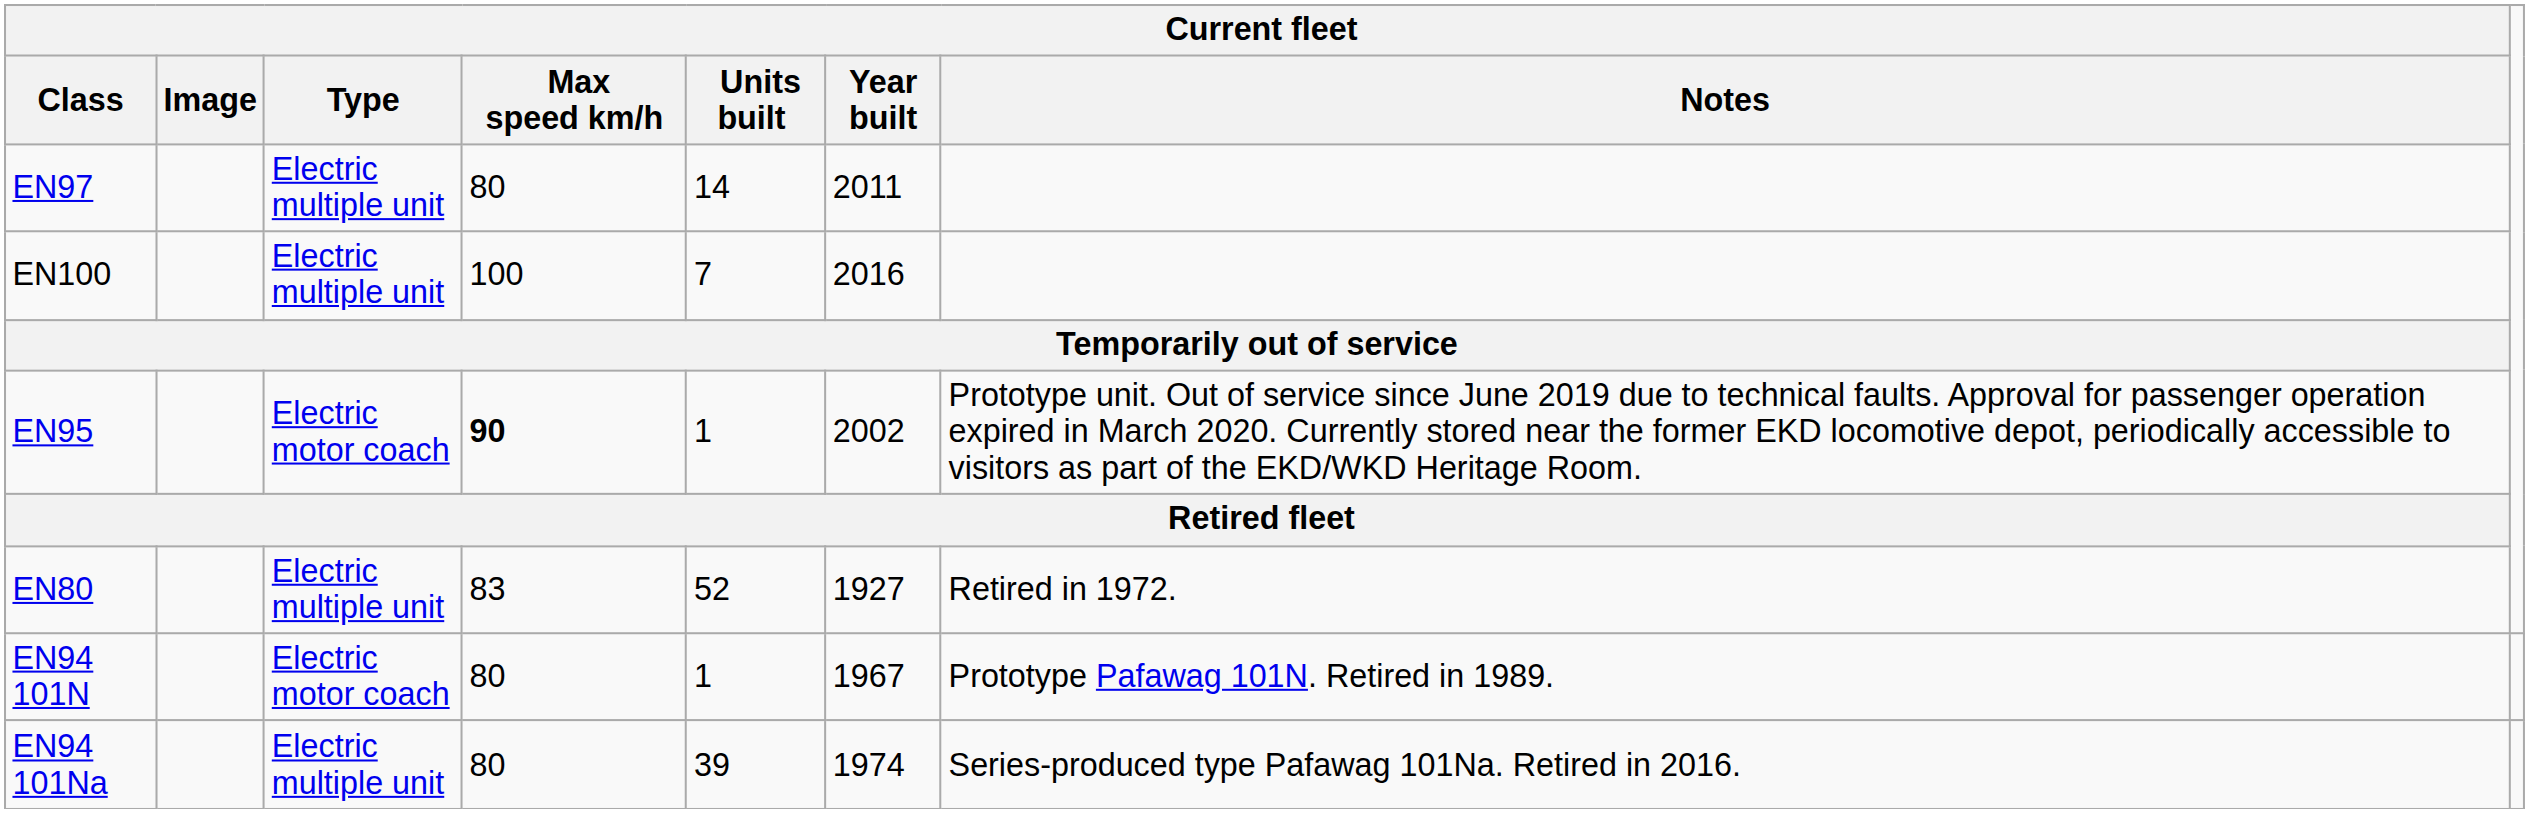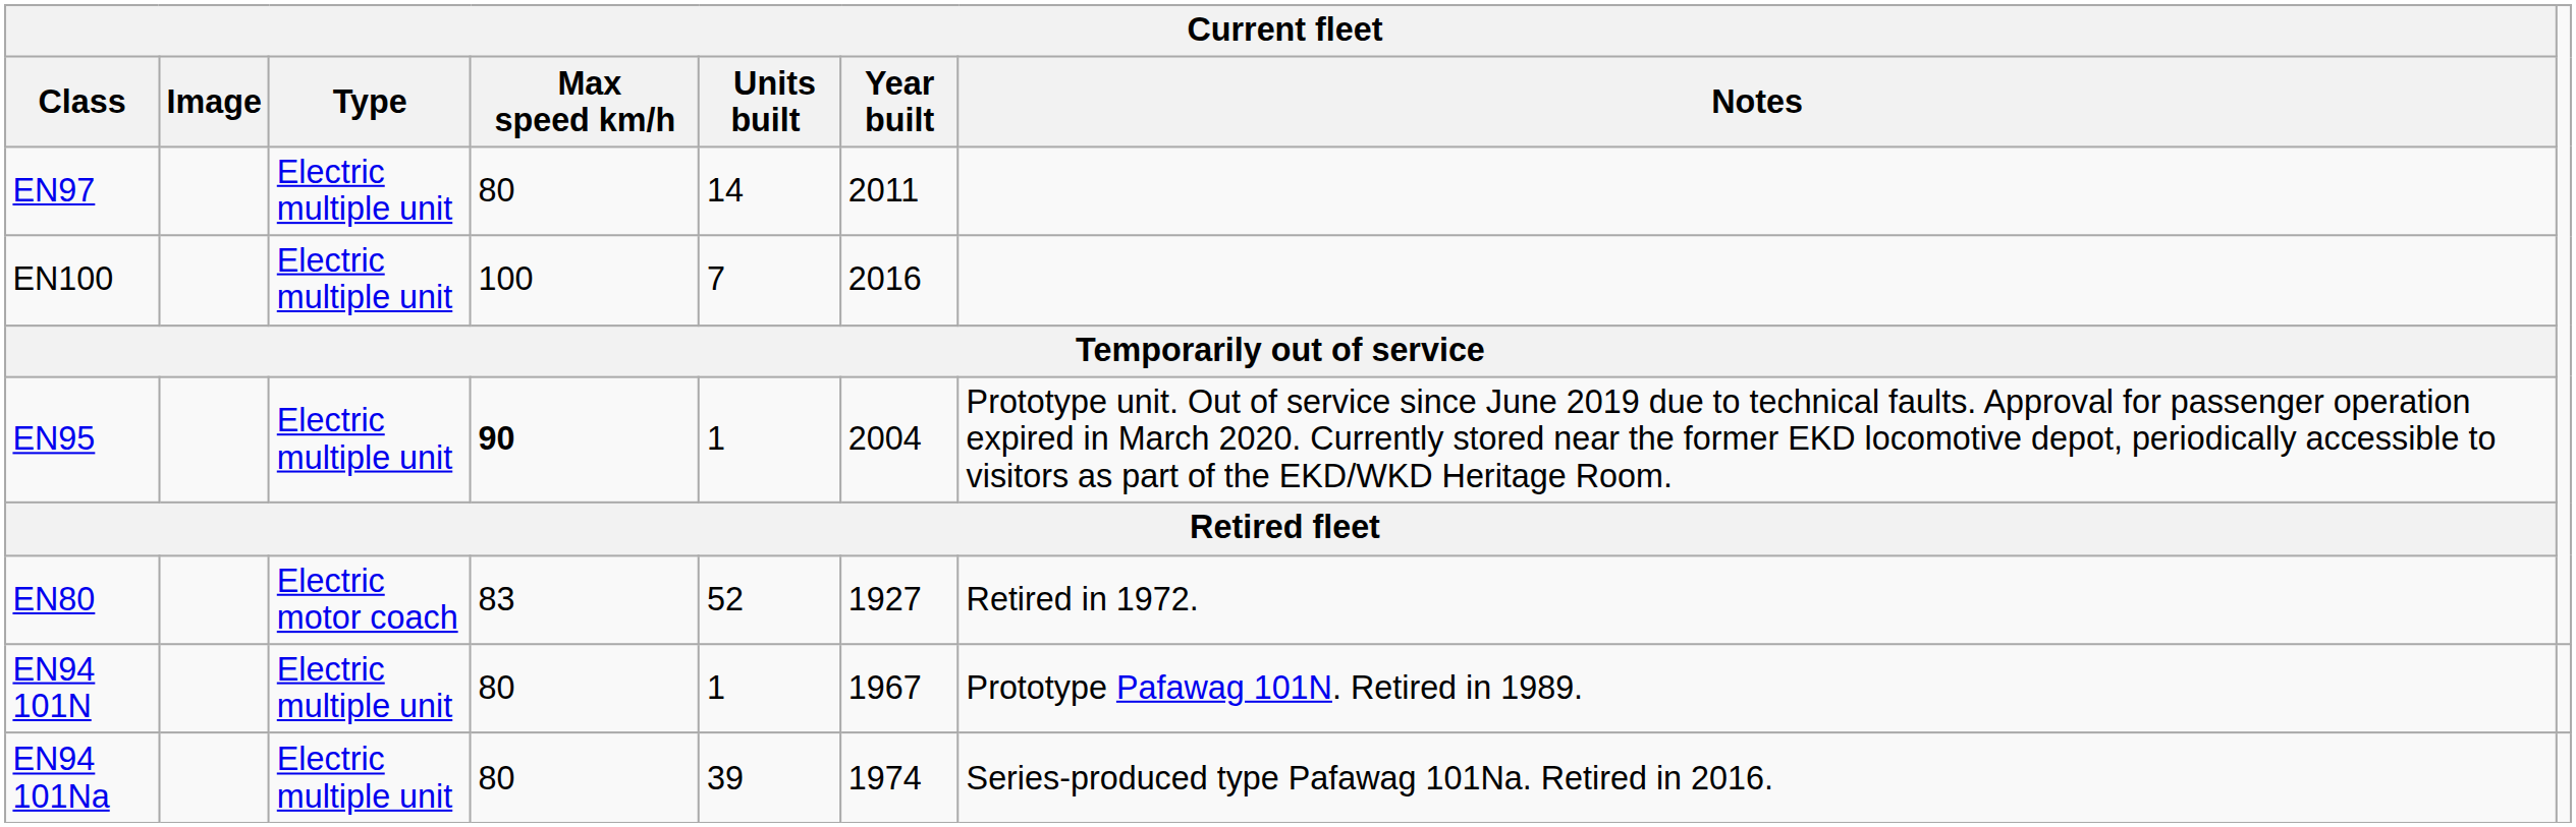 <table class="wikitable">
 <tr style="background:#f9f9f9;">
 <th colspan="7"> <strong>Current fleet</strong></th>
 </tr>
 <tr style="background:#f9f9f9;">
 <th> Class </th>
 <th>Image</th>
 <th> Type </th>
 <th> Max speed km/h</th>
 <th> Units built </th>
 <th>Year built</th>
 <th> Notes </th>
 </tr>
 <tr>
 <td><a href='#'>EN97</a></td>
 <td></td>
 <td><a href='#'>Electric multiple unit</a></td>
 <td>80</td>
 <td>14</td>
 <td>2011</td>
 <td></td>
 </tr>
 <tr>
 <td>EN100</td>
 <td></td>
 <td><a href='#'>Electric multiple unit</a></td>
 <td>100</td>
 <td>7</td>
 <td>2016</td>
 <td></td>
 </tr>
 <tr>
 <th colspan="7">Temporarily out of service</th>
 </tr>
 <tr>
 <td><a href='#'>EN95</a></td>
 <td></td>
-<td><a href='#'>Electric motor coach</a></td>
+<td><a href='#'>Electric multiple unit</a></td>
 <td><strong>90</strong></td>
 <td>1</td>
-<td>2002</td>
+<td>2004</td>
 <td>Prototype unit. Out of service since June 2019 due to technical faults. Approval for passenger operation expired in March 2020. Currently stored near the former EKD locomotive depot, periodically accessible to visitors as part of the EKD/WKD Heritage Room.</td>
 </tr>
 <tr style="background:#f9f9f9;">
 <th colspan="7"> <strong>Retired fleet</strong></th>
 </tr>
 <tr>
 <td><a href='#'>EN80</a></td>
 <td></td>
-<td><a href='#'>Electric multiple unit</a></td>
+<td><a href='#'>Electric motor coach</a></td>
 <td>83</td>
 <td>52</td>
 <td>1927</td>
 <td>Retired in 1972.</td>
 </tr>
 <tr>
 <td><a href='#'>EN94 101N</a></td>
 <td></td>
-<td><a href='#'>Electric motor coach</a></td>
+<td><a href='#'>Electric multiple unit</a></td>
 <td>80</td>
 <td>1</td>
 <td>1967</td>
 <td>Prototype <a href='#'>Pafawag 101N</a>. Retired in 1989.</td>
 <td></td>
 </tr>
 <tr>
 <td><a href='#'>EN94 101Na</a></td>
 <td></td>
 <td><a href='#'>Electric multiple unit</a></td>
 <td>80</td>
 <td>39</td>
 <td>1974</td>
 <td>Series-produced type Pafawag 101Na. Retired in 2016.</td>
 </tr>
 </table>
